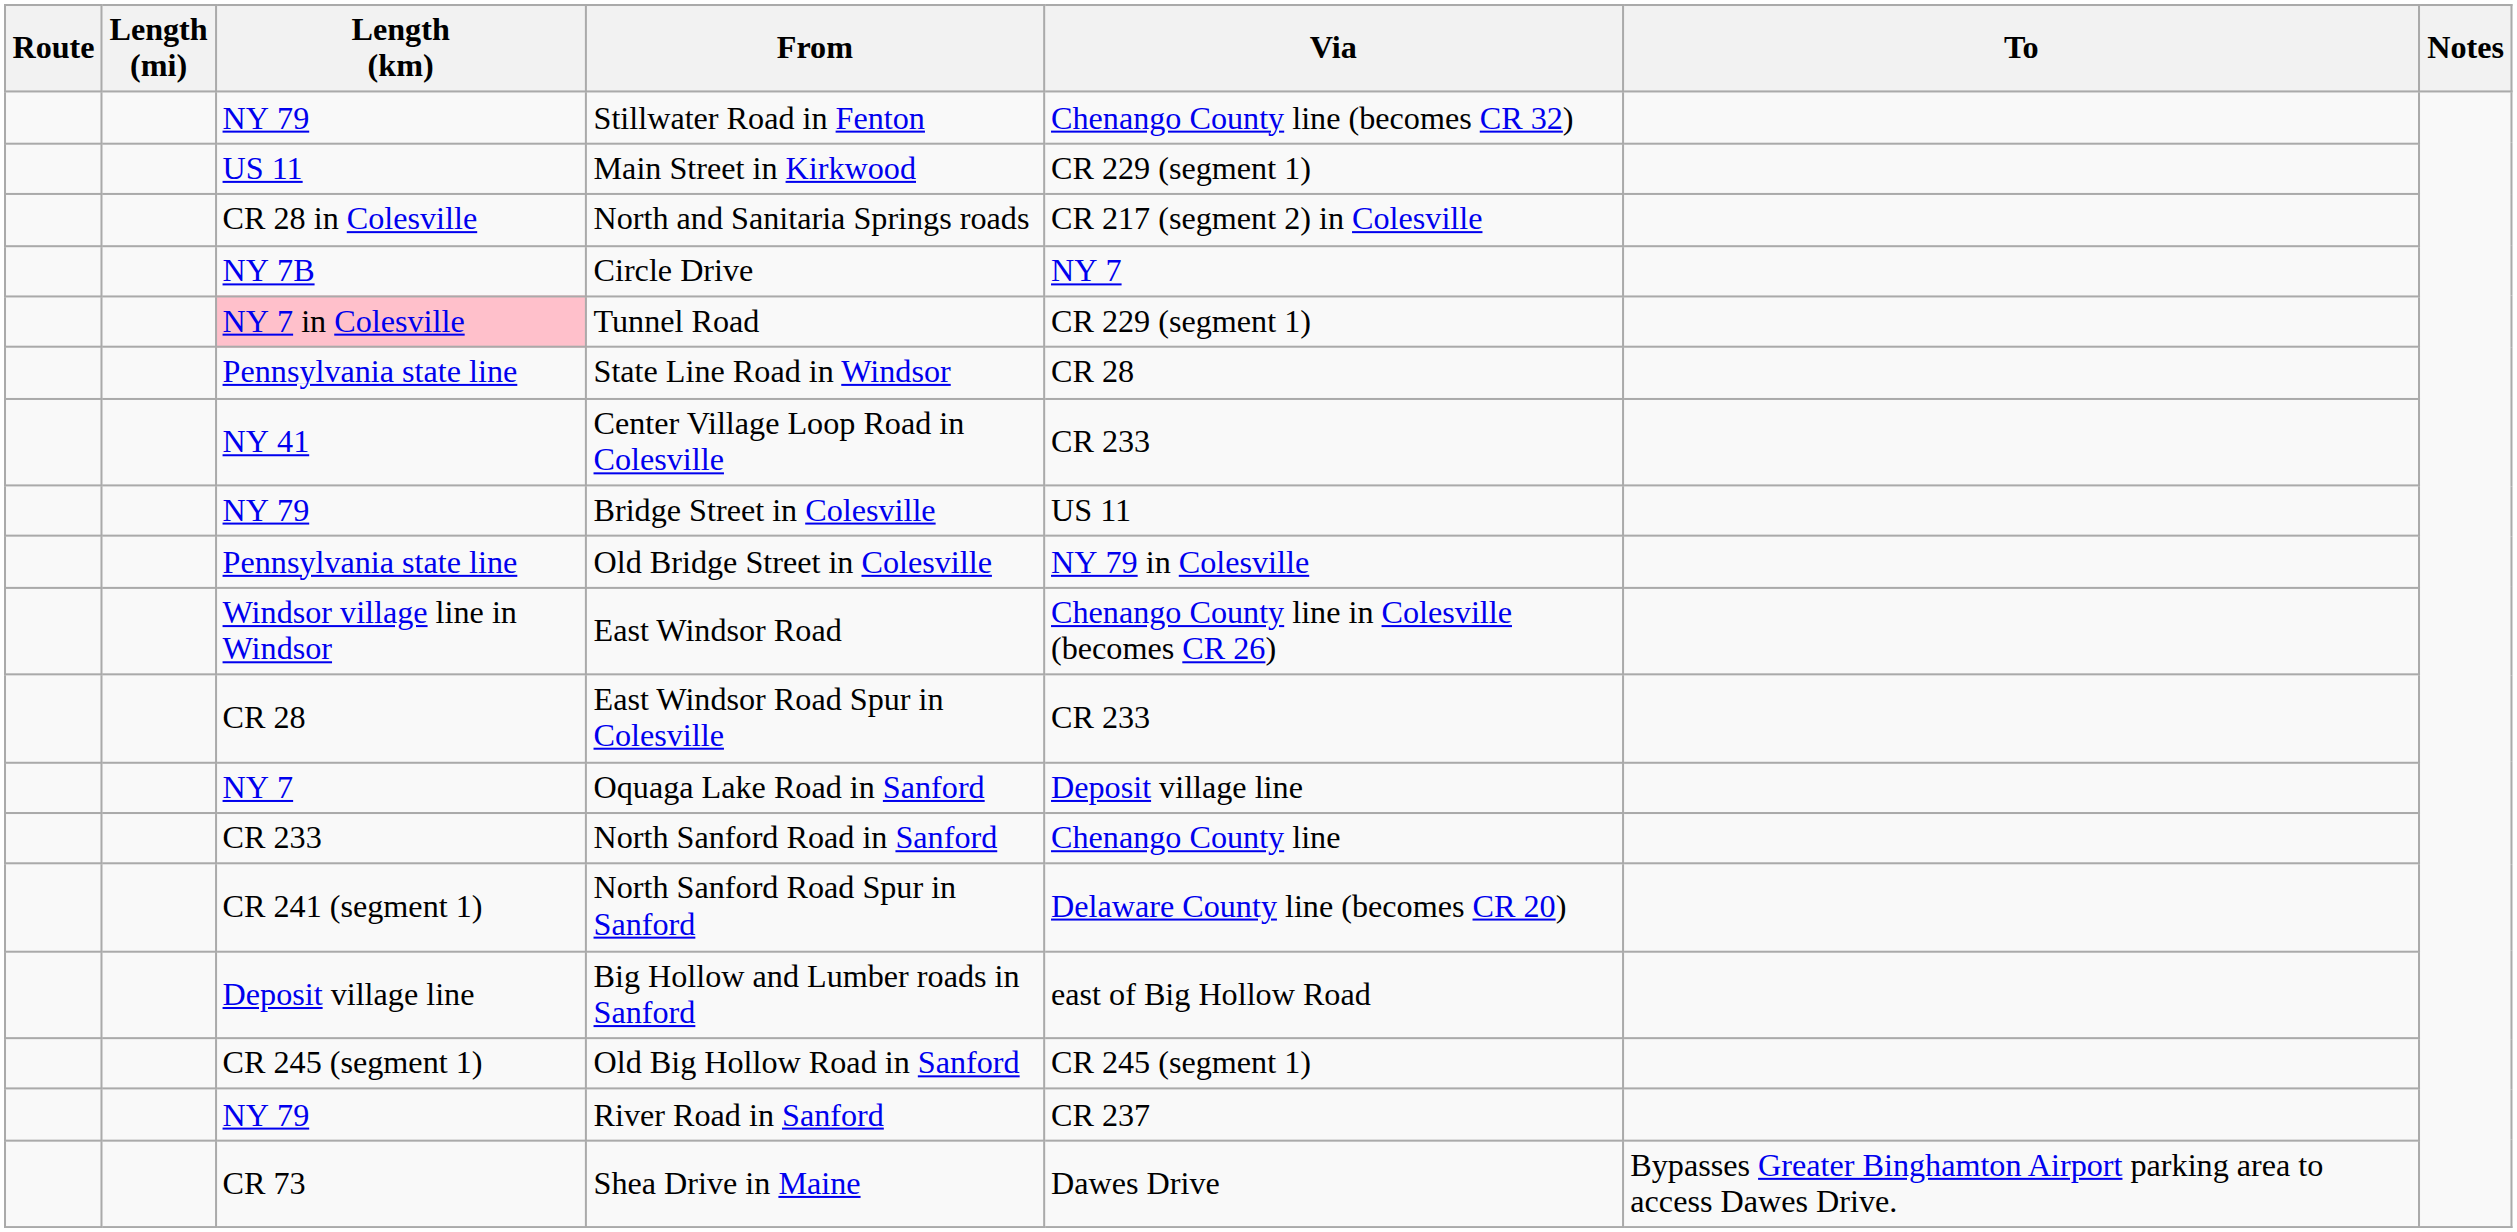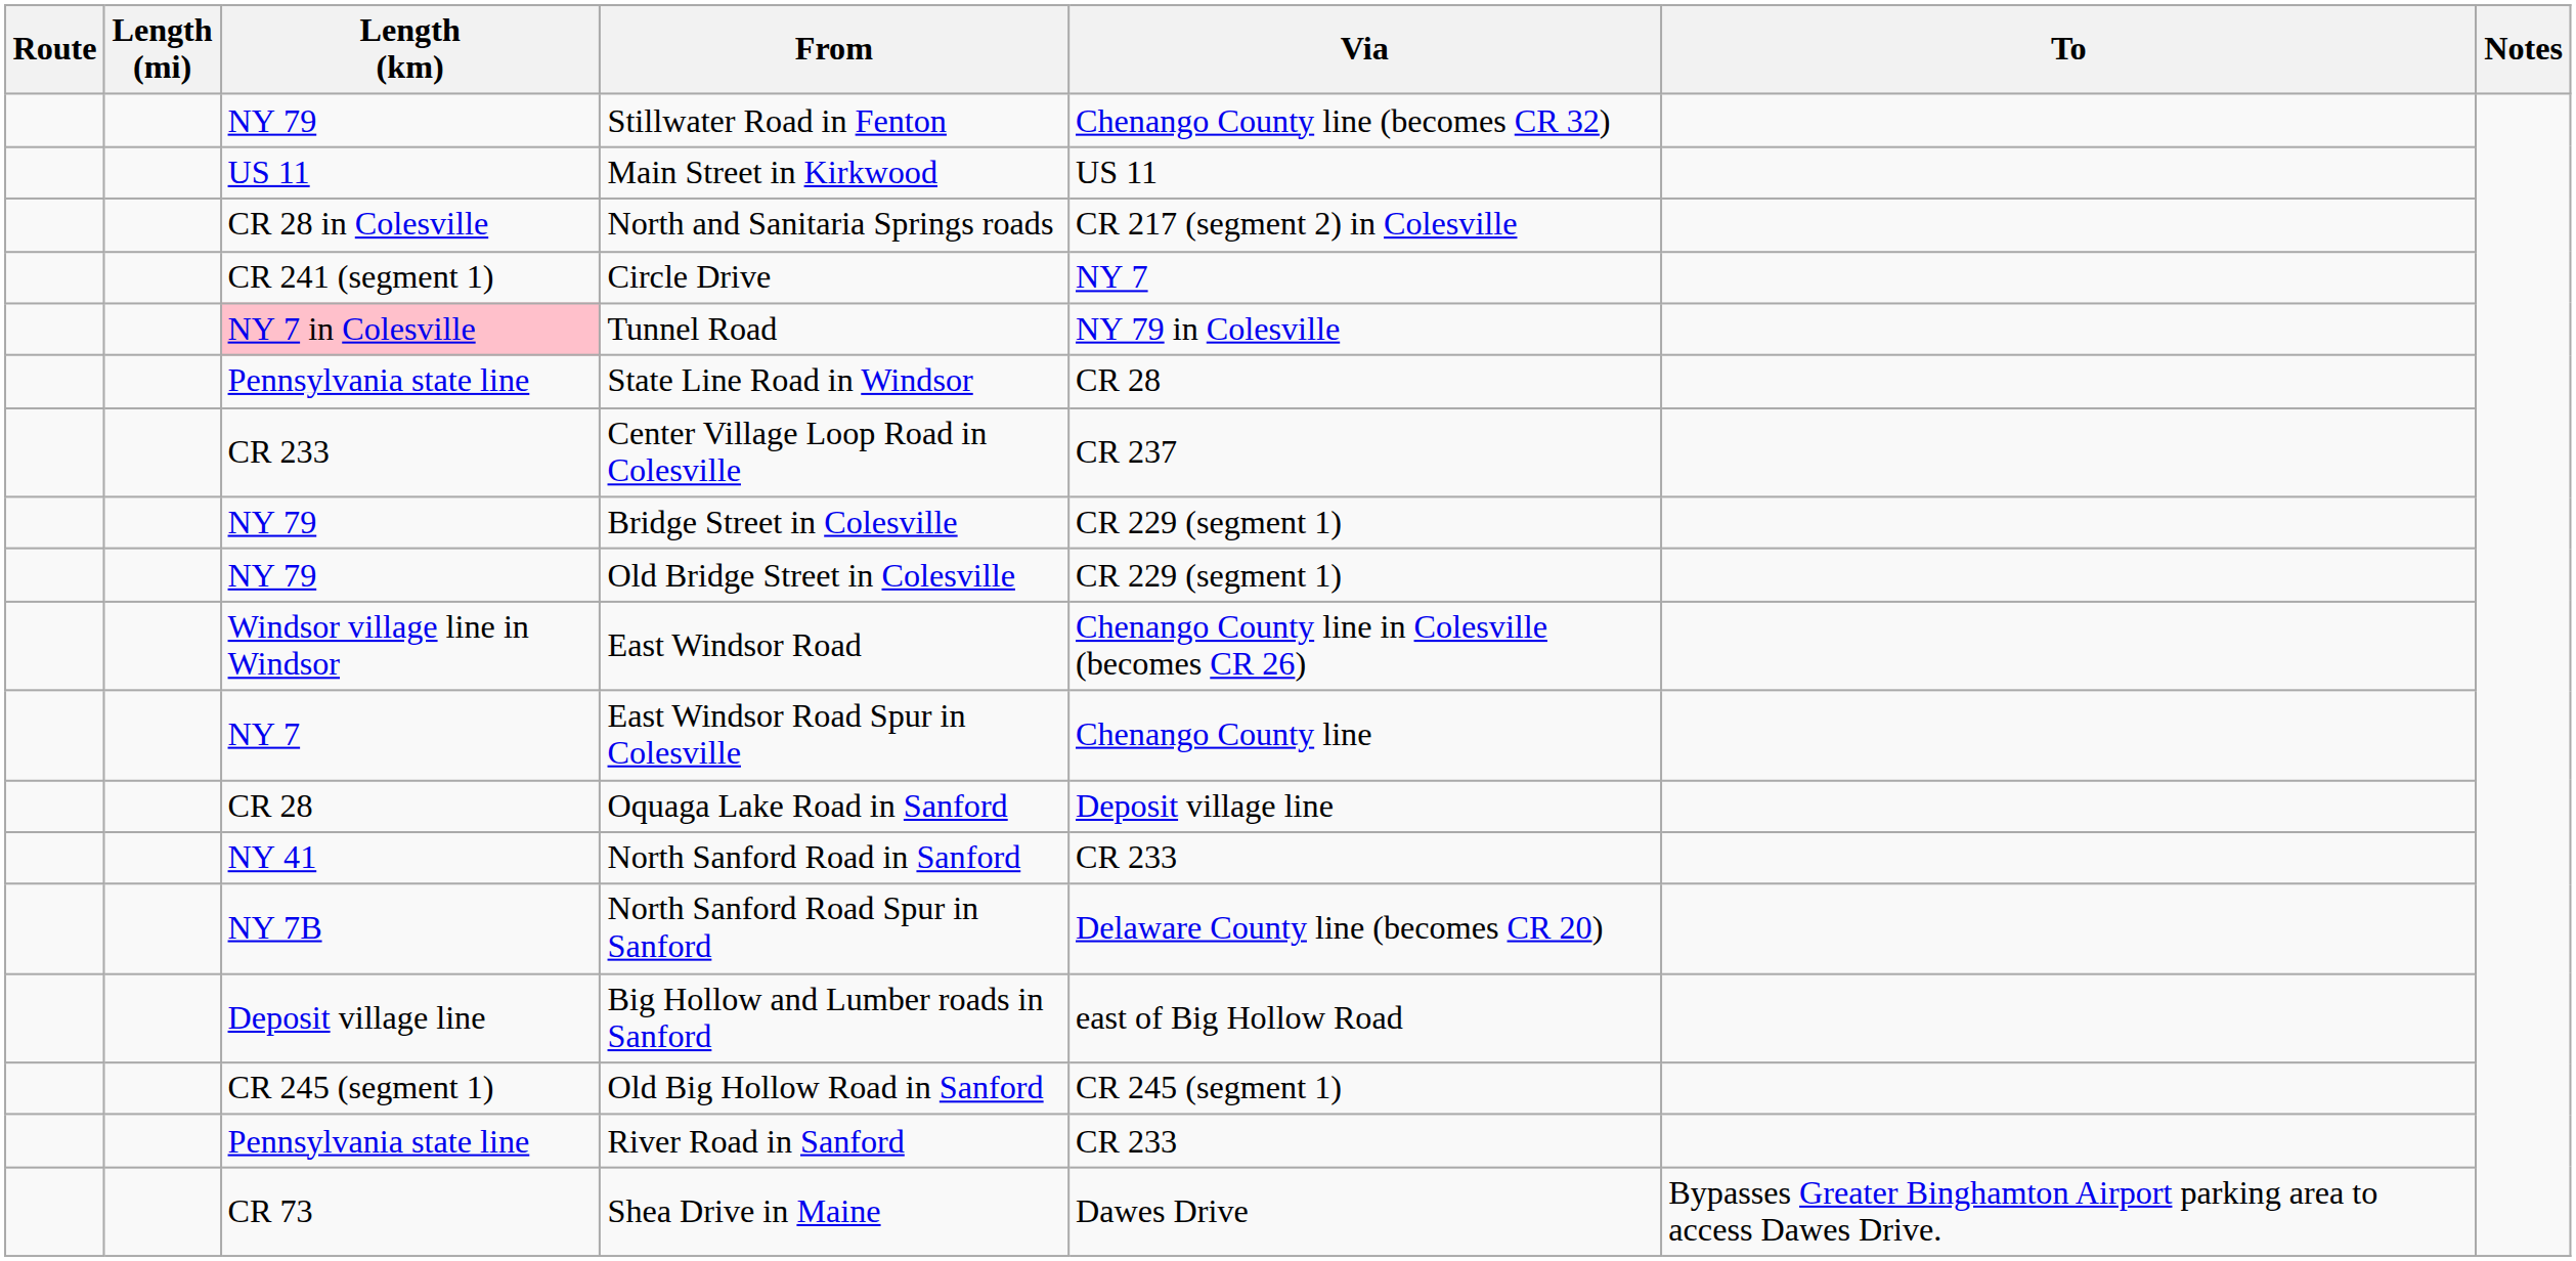 <table class="wikitable sortable">
 <tr>
 <th>Route</th>
 <th>Length<br>(mi)</th>
 <th>Length<br>(km)</th>
 <th class="unsortable">From</th>
 <th class="unsortable">Via</th>
 <th class="unsortable">To</th>
 <th class="unsortable">Notes</th>
 </tr>
 <tr>
 <td id="205"></td>
 <td></td>
 <td><a href='#'>NY&nbsp;79</a></td>
 <td>Stillwater Road in <a href='#'>Fenton</a></td>
 <td><a href='#'>Chenango County</a> line (becomes <a href='#'>CR 32</a>)</td>
 <td></td>
 </tr>
 <tr>
 <td id="209"></td>
 <td></td>
 <td><a href='#'>US 11</a></td>
 <td>Main Street in <a href='#'>Kirkwood</a></td>
-<td>CR 229 (segment 1)</td>
+<td>US 11</td>
 <td></td>
 </tr>
 <tr>
 <td id="217-1"></td>
 <td></td>
 <td>CR 28 in <a href='#'>Colesville</a></td>
 <td>North and Sanitaria Springs roads</td>
 <td>CR 217 (segment 2) in <a href='#'>Colesville</a></td>
 <td></td>
 </tr>
 <tr>
 <td id="217-2"></td>
 <td></td>
-<td><a href='#'>NY&nbsp;7B</a></td>
+<td>CR 241 (segment 1)</td>
 <td>Circle Drive</td>
 <td><a href='#'>NY&nbsp;7</a></td>
 <td></td>
 </tr>
 <tr>
 <td id="221"></td>
 <td></td>
 <td style="background: pink;"><a href='#'>NY&nbsp;7</a> in <a href='#'>Colesville</a></td>
 <td>Tunnel Road</td>
-<td>CR 229 (segment 1)</td>
+<td><a href='#'>NY&nbsp;79</a> in <a href='#'>Colesville</a></td>
 <td></td>
 </tr>
 <tr>
 <td id="225"></td>
 <td></td>
 <td><a href='#'>Pennsylvania state line</a></td>
 <td>State Line Road in <a href='#'>Windsor</a></td>
 <td>CR 28</td>
 <td></td>
 </tr>
 <tr>
 <td id="229-1"></td>
 <td></td>
-<td><a href='#'>NY&nbsp;41</a></td>
+<td>CR 233</td>
 <td>Center Village Loop Road in <a href='#'>Colesville</a></td>
-<td>CR 233</td>
+<td>CR 237</td>
 <td></td>
 </tr>
 <tr>
 <td id="229-2"></td>
 <td></td>
 <td><a href='#'>NY&nbsp;79</a></td>
 <td>Bridge Street in <a href='#'>Colesville</a></td>
-<td>US 11</td>
+<td>CR 229 (segment 1)</td>
 <td></td>
 </tr>
 <tr>
 <td id="229-3"></td>
 <td></td>
-<td><a href='#'>Pennsylvania state line</a></td>
+<td><a href='#'>NY&nbsp;79</a></td>
 <td>Old Bridge Street in <a href='#'>Colesville</a></td>
-<td><a href='#'>NY&nbsp;79</a> in <a href='#'>Colesville</a></td>
+<td>CR 229 (segment 1)</td>
 <td></td>
 </tr>
 <tr>
 <td id="233"></td>
 <td></td>
 <td><a href='#'>Windsor village</a> line in <a href='#'>Windsor</a></td>
 <td>East Windsor Road</td>
 <td><a href='#'>Chenango County</a> line in <a href='#'>Colesville</a> (becomes <a href='#'>CR 26</a>)</td>
 <td></td>
 </tr>
 <tr>
 <td id="233S"></td>
 <td></td>
-<td>CR 28</td>
+<td><a href='#'>NY&nbsp;7</a></td>
 <td>East Windsor Road Spur in <a href='#'>Colesville</a></td>
-<td>CR 233</td>
+<td><a href='#'>Chenango County</a> line</td>
 <td></td>
 </tr>
 <tr>
 <td id="237"></td>
 <td></td>
-<td><a href='#'>NY&nbsp;7</a></td>
+<td>CR 28</td>
 <td>Oquaga Lake Road in <a href='#'>Sanford</a></td>
 <td><a href='#'>Deposit</a> village line</td>
 <td></td>
 </tr>
 <tr>
 <td id="241-1"></td>
 <td></td>
+<td><a href='#'>NY&nbsp;41</a></td>
+<td>North Sanford Road in <a href='#'>Sanford</a></td>
 <td>CR 233</td>
-<td>North Sanford Road in <a href='#'>Sanford</a></td>
-<td><a href='#'>Chenango County</a> line</td>
 <td></td>
 </tr>
 <tr>
 <td id="241-2"></td>
 <td></td>
-<td>CR 241 (segment 1)</td>
+<td><a href='#'>NY&nbsp;7B</a></td>
 <td>North Sanford Road Spur in <a href='#'>Sanford</a></td>
 <td><a href='#'>Delaware County</a> line (becomes <a href='#'>CR 20</a>)</td>
 <td></td>
 </tr>
 <tr>
 <td id="245-1"></td>
 <td></td>
 <td><a href='#'>Deposit</a> village line</td>
 <td>Big Hollow and Lumber roads in <a href='#'>Sanford</a></td>
 <td> east of Big Hollow Road</td>
 <td></td>
 </tr>
 <tr>
 <td id="245-2"></td>
 <td></td>
 <td>CR 245 (segment 1)</td>
 <td>Old Big Hollow Road in <a href='#'>Sanford</a></td>
 <td>CR 245 (segment 1)</td>
 <td></td>
 </tr>
 <tr>
 <td id="249"></td>
 <td></td>
-<td><a href='#'>NY&nbsp;79</a></td>
+<td><a href='#'>Pennsylvania state line</a></td>
 <td>River Road in <a href='#'>Sanford</a></td>
-<td>CR 237</td>
+<td>CR 233</td>
 <td></td>
 </tr>
 <tr>
 <td id="250"></td>
 <td></td>
 <td>CR 73</td>
 <td>Shea Drive in <a href='#'>Maine</a></td>
 <td>Dawes Drive</td>
 <td>Bypasses <a href='#'>Greater Binghamton Airport</a> parking area to access Dawes Drive.</td>
 </tr>
 </table>
